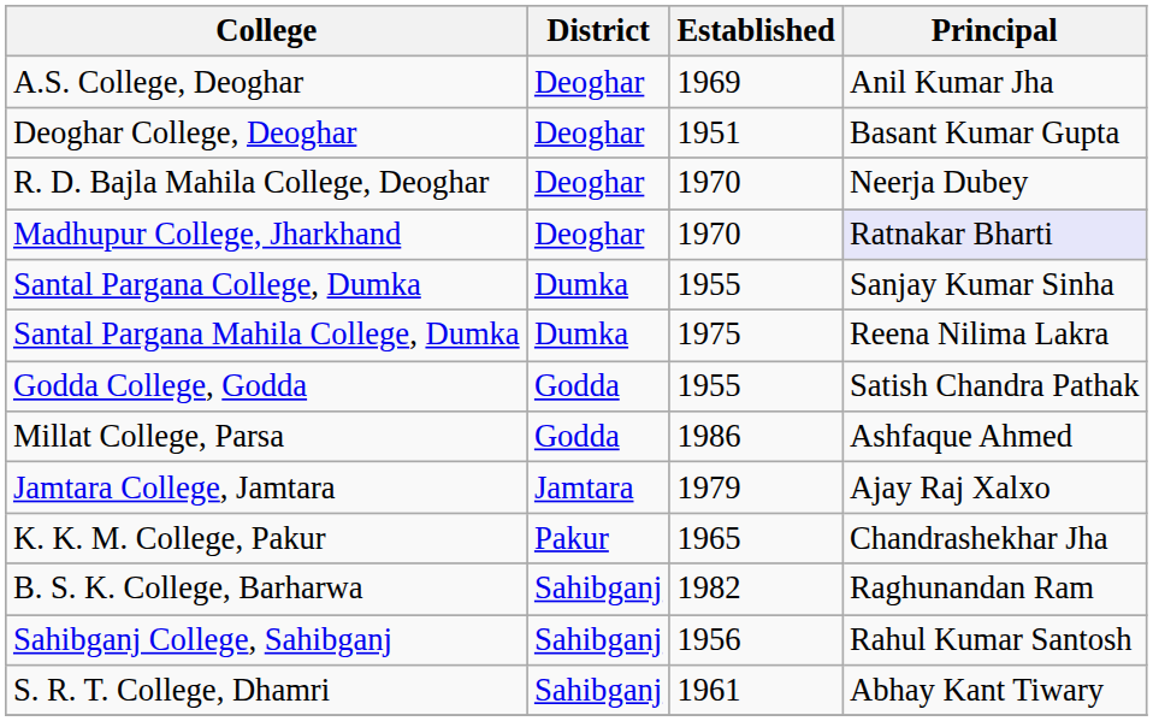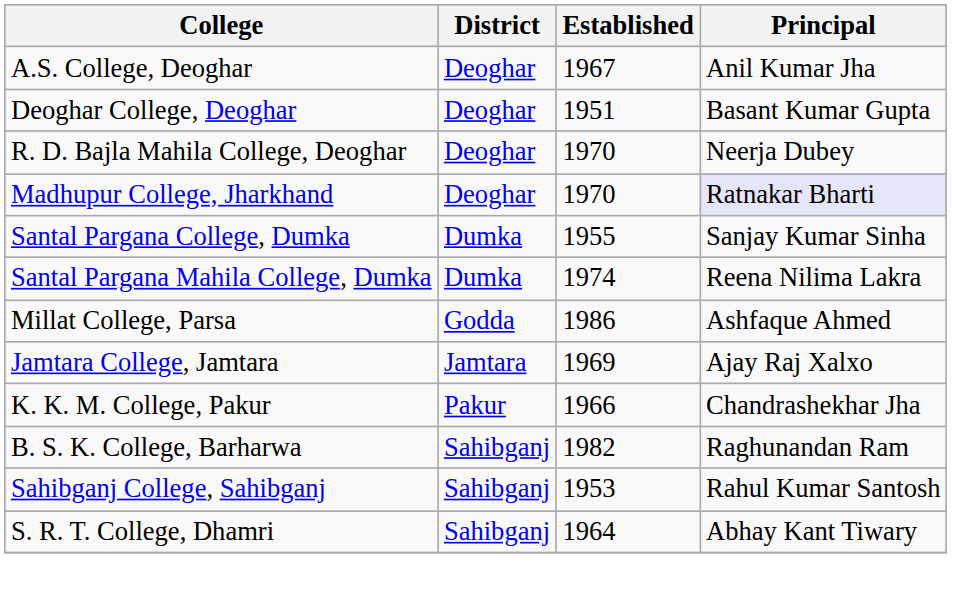 <table class="wikitable">
 <tr>
 <th>College</th>
 <th>District</th>
 <th>Established</th>
 <th>Principal</th>
 </tr>
 <tr>
 <td>A.S. College, Deoghar</td>
 <td><a href='#'>Deoghar</a></td>
-<td>1969</td>
+<td>1967</td>
 <td>Anil Kumar Jha</td>
 </tr>
 <tr>
 <td>Deoghar College, <a href='#'>Deoghar</a></td>
 <td><a href='#'>Deoghar</a></td>
 <td>1951</td>
 <td>Basant Kumar Gupta</td>
 </tr>
 <tr>
 <td>R. D. Bajla Mahila College, Deoghar</td>
 <td><a href='#'>Deoghar</a></td>
 <td>1970</td>
 <td>Neerja Dubey</td>
 </tr>
 <tr>
 <td><a href='#'>Madhupur College, Jharkhand</a></td>
 <td><a href='#'>Deoghar</a></td>
 <td>1970</td>
 <td style="background: lavender;">Ratnakar Bharti</td>
 </tr>
 <tr>
 <td><a href='#'>Santal Pargana College</a>, <a href='#'>Dumka</a></td>
 <td><a href='#'>Dumka</a></td>
 <td>1955</td>
 <td>Sanjay Kumar Sinha</td>
 </tr>
 <tr>
 <td><a href='#'>Santal Pargana Mahila College</a>, <a href='#'>Dumka</a></td>
 <td><a href='#'>Dumka</a></td>
-<td>1975</td>
+<td>1974</td>
 <td>Reena Nilima Lakra</td>
-</tr>
-<tr>
-<td><a href='#'>Godda College</a>, <a href='#'>Godda</a></td>
-<td><a href='#'>Godda</a></td>
-<td>1955</td>
-<td>Satish Chandra Pathak</td>
 </tr>
 <tr>
 <td>Millat College, Parsa</td>
 <td><a href='#'>Godda</a></td>
 <td>1986</td>
 <td>Ashfaque Ahmed</td>
 </tr>
 <tr>
 <td><a href='#'>Jamtara College</a>, Jamtara</td>
 <td><a href='#'>Jamtara</a></td>
-<td>1979</td>
+<td>1969</td>
 <td>Ajay Raj Xalxo</td>
 </tr>
 <tr>
 <td>K. K. M. College, Pakur</td>
 <td><a href='#'>Pakur</a></td>
-<td>1965</td>
+<td>1966</td>
 <td>Chandrashekhar Jha</td>
 </tr>
 <tr>
 <td>B. S. K. College, Barharwa</td>
 <td><a href='#'>Sahibganj</a></td>
 <td>1982</td>
 <td>Raghunandan Ram</td>
 </tr>
 <tr>
 <td><a href='#'>Sahibganj College</a>, <a href='#'>Sahibganj</a></td>
 <td><a href='#'>Sahibganj</a></td>
-<td>1956</td>
+<td>1953</td>
 <td>Rahul Kumar Santosh</td>
 </tr>
 <tr>
 <td>S. R. T. College, Dhamri</td>
 <td><a href='#'>Sahibganj</a></td>
-<td>1961</td>
+<td>1964</td>
 <td>Abhay Kant Tiwary</td>
 </tr>
 <tr>
 </tr>
 </table>
